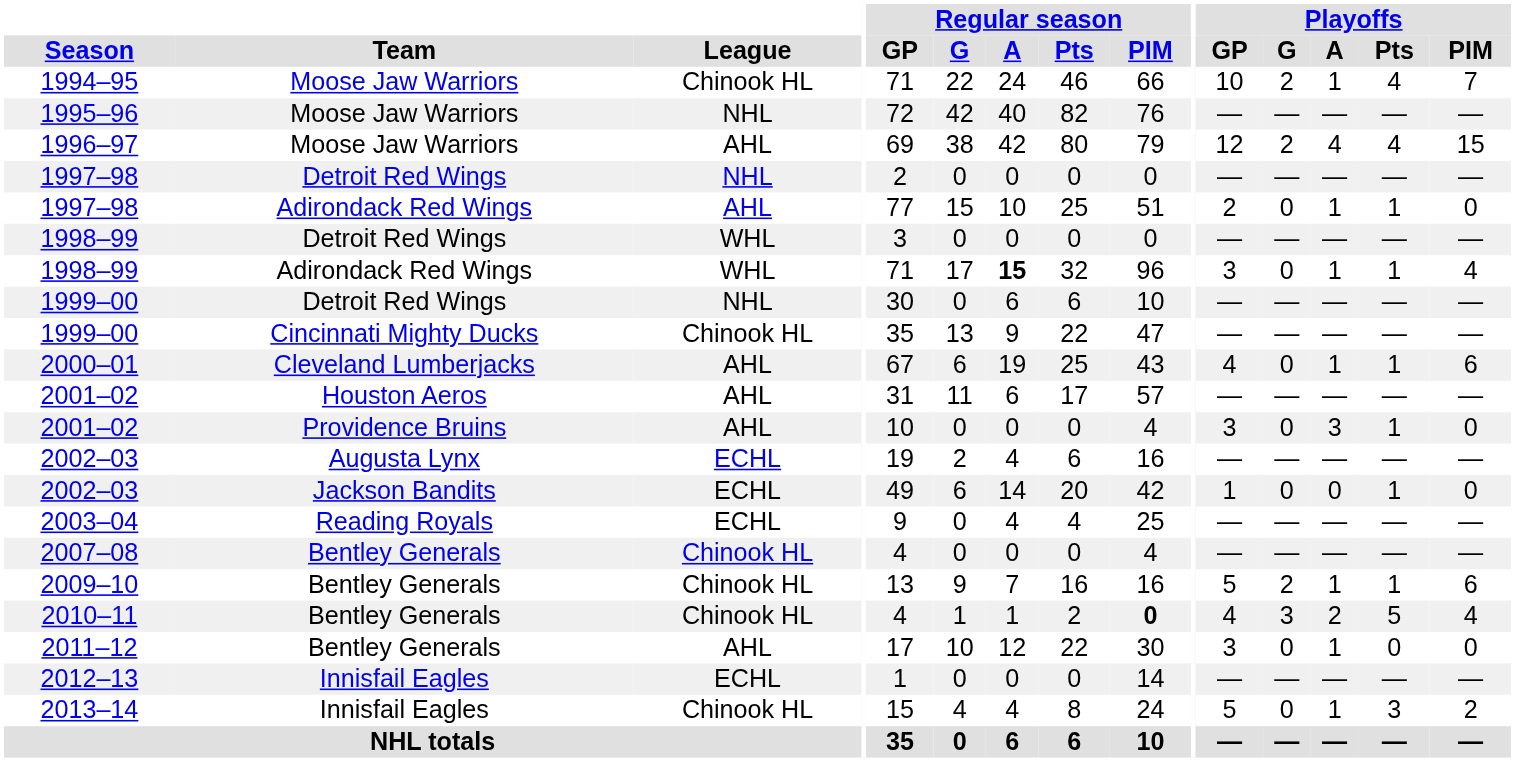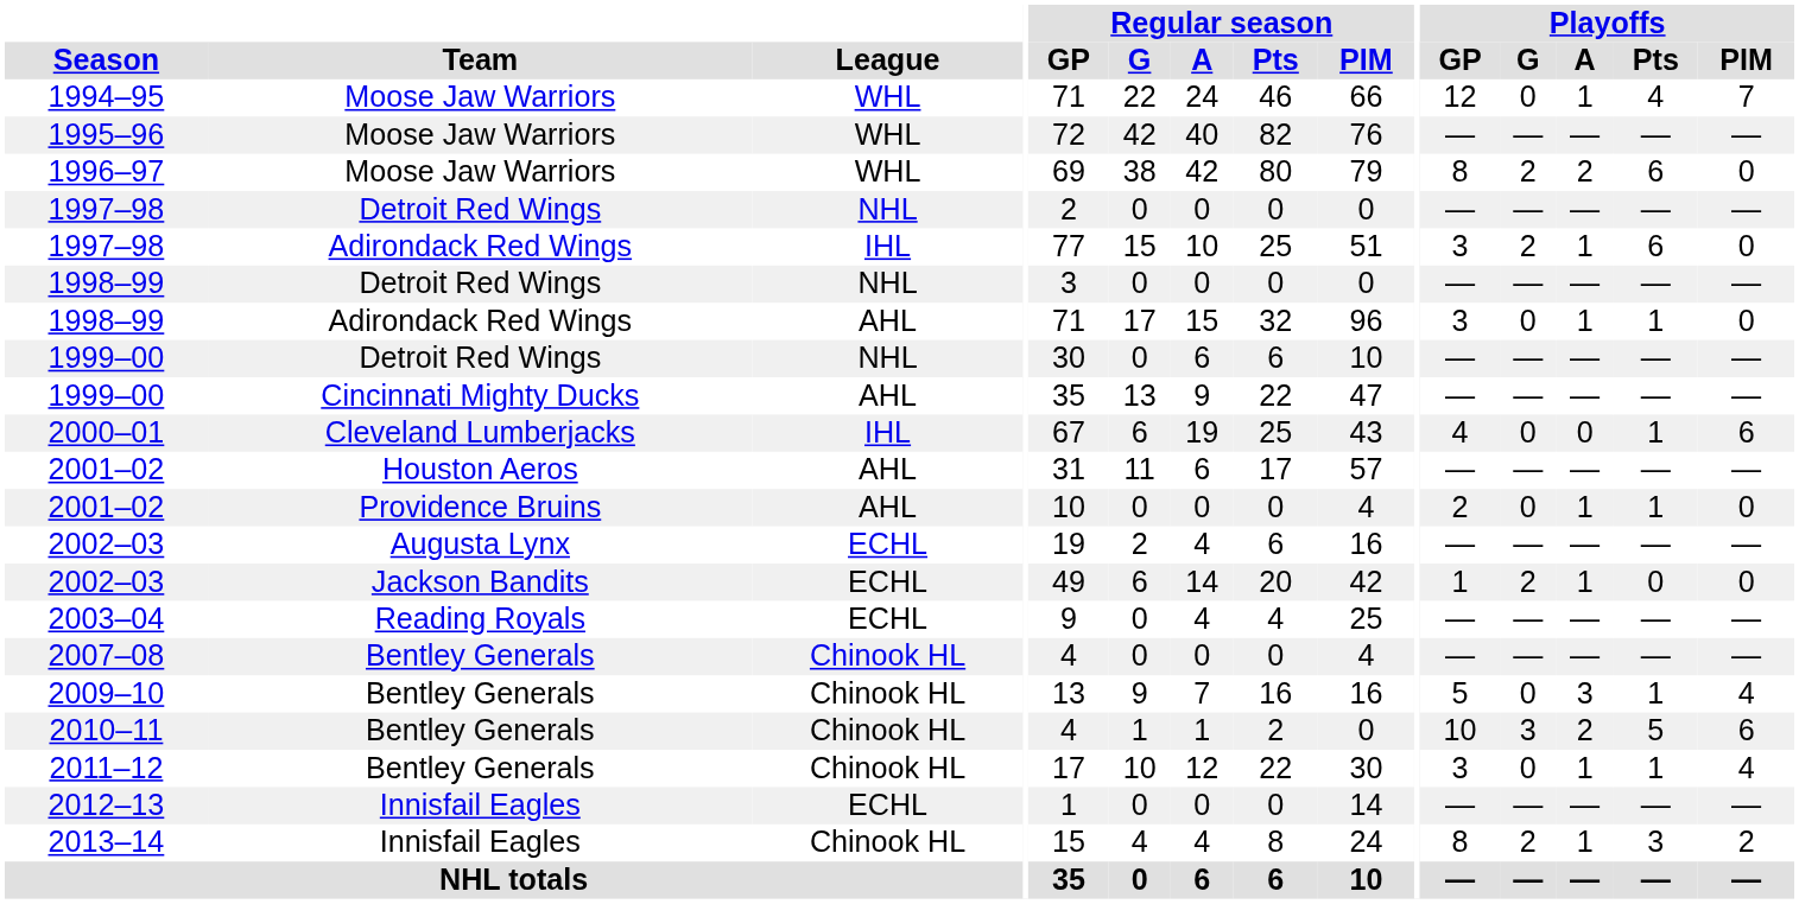 <table border="0" cellpadding="1" cellspacing="0" style="text-align:center; width:60em">
 <tr bgcolor="#e0e0e0">
 <th colspan="3" bgcolor="#ffffff"></th>
 <th rowspan="99" bgcolor="#ffffff"></th>
 <th colspan="5"><a href='#'>Regular season</a></th>
 <th rowspan="99" bgcolor="#ffffff"></th>
 <th colspan="5"><a href='#'>Playoffs</a></th>
 </tr>
 <tr bgcolor="#e0e0e0">
 <th><a href='#'>Season</a></th>
 <th>Team</th>
 <th>League</th>
 <th>GP</th>
 <th><a href='#'>G</a></th>
 <th><a href='#'>A</a></th>
 <th><a href='#'>Pts</a></th>
 <th><a href='#'>PIM</a></th>
 <th>GP</th>
 <th>G</th>
 <th>A</th>
 <th>Pts</th>
 <th>PIM</th>
 </tr>
 <tr>
 <td><a href='#'>1994–95</a></td>
 <td><a href='#'>Moose Jaw Warriors</a></td>
-<td>Chinook HL</td>
+<td><a href='#'>WHL</a></td>
 <td>71</td>
 <td>22</td>
 <td>24</td>
 <td>46</td>
 <td>66</td>
-<td>10</td>
-<td>2</td>
+<td>12</td>
+<td>0</td>
 <td>1</td>
 <td>4</td>
 <td>7</td>
 </tr>
 <tr bgcolor="#f0f0f0">
 <td><a href='#'>1995–96</a></td>
 <td>Moose Jaw Warriors</td>
-<td>NHL</td>
+<td>WHL</td>
 <td>72</td>
 <td>42</td>
 <td>40</td>
 <td>82</td>
 <td>76</td>
 <td>—</td>
 <td>—</td>
 <td>—</td>
 <td>—</td>
 <td>—</td>
 </tr>
 <tr>
 <td><a href='#'>1996–97</a></td>
 <td>Moose Jaw Warriors</td>
-<td>AHL</td>
+<td>WHL</td>
 <td>69</td>
 <td>38</td>
 <td>42</td>
 <td>80</td>
 <td>79</td>
-<td>12</td>
+<td>8</td>
 <td>2</td>
-<td>4</td>
-<td>4</td>
-<td>15</td>
+<td>2</td>
+<td>6</td>
+<td>0</td>
 </tr>
 <tr bgcolor="#f0f0f0">
 <td><a href='#'>1997–98</a></td>
 <td><a href='#'>Detroit Red Wings</a></td>
 <td><a href='#'>NHL</a></td>
 <td>2</td>
 <td>0</td>
 <td>0</td>
 <td>0</td>
 <td>0</td>
 <td>—</td>
 <td>—</td>
 <td>—</td>
 <td>—</td>
 <td>—</td>
 </tr>
 <tr>
 <td><a href='#'>1997–98</a></td>
 <td><a href='#'>Adirondack Red Wings</a></td>
-<td><a href='#'>AHL</a></td>
+<td><a href='#'>IHL</a></td>
 <td>77</td>
 <td>15</td>
 <td>10</td>
 <td>25</td>
 <td>51</td>
+<td>3</td>
 <td>2</td>
-<td>0</td>
 <td>1</td>
-<td>1</td>
+<td>6</td>
 <td>0</td>
 </tr>
 <tr bgcolor="#f0f0f0">
 <td><a href='#'>1998–99</a></td>
 <td>Detroit Red Wings</td>
-<td>WHL</td>
+<td>NHL</td>
 <td>3</td>
 <td>0</td>
 <td>0</td>
 <td>0</td>
 <td>0</td>
 <td>—</td>
 <td>—</td>
 <td>—</td>
 <td>—</td>
 <td>—</td>
 </tr>
 <tr>
 <td><a href='#'>1998–99</a></td>
 <td>Adirondack Red Wings</td>
-<td>WHL</td>
+<td>AHL</td>
 <td>71</td>
 <td>17</td>
-<td><strong>15</strong></td>
+<td>15</td>
 <td>32</td>
 <td>96</td>
 <td>3</td>
 <td>0</td>
 <td>1</td>
 <td>1</td>
-<td>4</td>
+<td>0</td>
 </tr>
 <tr bgcolor="#f0f0f0">
 <td><a href='#'>1999–00</a></td>
 <td>Detroit Red Wings</td>
 <td>NHL</td>
 <td>30</td>
 <td>0</td>
 <td>6</td>
 <td>6</td>
 <td>10</td>
 <td>—</td>
 <td>—</td>
 <td>—</td>
 <td>—</td>
 <td>—</td>
 </tr>
 <tr>
 <td><a href='#'>1999–00</a></td>
 <td><a href='#'>Cincinnati Mighty Ducks</a></td>
-<td>Chinook HL</td>
+<td>AHL</td>
 <td>35</td>
 <td>13</td>
 <td>9</td>
 <td>22</td>
 <td>47</td>
 <td>—</td>
 <td>—</td>
 <td>—</td>
 <td>—</td>
 <td>—</td>
 </tr>
 <tr bgcolor="#f0f0f0">
 <td><a href='#'>2000–01</a></td>
 <td><a href='#'>Cleveland Lumberjacks</a></td>
-<td>AHL</td>
+<td><a href='#'>IHL</a></td>
 <td>67</td>
 <td>6</td>
 <td>19</td>
 <td>25</td>
 <td>43</td>
 <td>4</td>
 <td>0</td>
-<td>1</td>
+<td>0</td>
 <td>1</td>
 <td>6</td>
 </tr>
 <tr>
 <td><a href='#'>2001–02</a></td>
 <td><a href='#'>Houston Aeros</a></td>
 <td>AHL</td>
 <td>31</td>
 <td>11</td>
 <td>6</td>
 <td>17</td>
 <td>57</td>
 <td>—</td>
 <td>—</td>
 <td>—</td>
 <td>—</td>
 <td>—</td>
 </tr>
 <tr bgcolor="#f0f0f0">
 <td><a href='#'>2001–02</a></td>
 <td><a href='#'>Providence Bruins</a></td>
 <td>AHL</td>
 <td>10</td>
 <td>0</td>
 <td>0</td>
 <td>0</td>
 <td>4</td>
-<td>3</td>
+<td>2</td>
 <td>0</td>
-<td>3</td>
+<td>1</td>
 <td>1</td>
 <td>0</td>
 </tr>
 <tr>
 <td><a href='#'>2002–03</a></td>
 <td><a href='#'>Augusta Lynx</a></td>
 <td><a href='#'>ECHL</a></td>
 <td>19</td>
 <td>2</td>
 <td>4</td>
 <td>6</td>
 <td>16</td>
 <td>—</td>
 <td>—</td>
 <td>—</td>
 <td>—</td>
 <td>—</td>
 </tr>
 <tr bgcolor="#f0f0f0">
 <td><a href='#'>2002–03</a></td>
 <td><a href='#'>Jackson Bandits</a></td>
 <td>ECHL</td>
 <td>49</td>
 <td>6</td>
 <td>14</td>
 <td>20</td>
 <td>42</td>
 <td>1</td>
+<td>2</td>
+<td>1</td>
 <td>0</td>
-<td>0</td>
-<td>1</td>
 <td>0</td>
 </tr>
 <tr>
 <td><a href='#'>2003–04</a></td>
 <td><a href='#'>Reading Royals</a></td>
 <td>ECHL</td>
 <td>9</td>
 <td>0</td>
 <td>4</td>
 <td>4</td>
 <td>25</td>
 <td>—</td>
 <td>—</td>
 <td>—</td>
 <td>—</td>
 <td>—</td>
 </tr>
 <tr bgcolor="#f0f0f0">
 <td><a href='#'>2007–08</a></td>
 <td><a href='#'>Bentley Generals</a></td>
 <td><a href='#'>Chinook HL</a></td>
 <td>4</td>
 <td>0</td>
 <td>0</td>
 <td>0</td>
 <td>4</td>
 <td>—</td>
 <td>—</td>
 <td>—</td>
 <td>—</td>
 <td>—</td>
 </tr>
 <tr>
 <td><a href='#'>2009–10</a></td>
 <td>Bentley Generals</td>
 <td>Chinook HL</td>
 <td>13</td>
 <td>9</td>
 <td>7</td>
 <td>16</td>
 <td>16</td>
 <td>5</td>
-<td>2</td>
+<td>0</td>
+<td>3</td>
 <td>1</td>
-<td>1</td>
-<td>6</td>
+<td>4</td>
 </tr>
 <tr bgcolor="#f0f0f0">
 <td><a href='#'>2010–11</a></td>
 <td>Bentley Generals</td>
 <td>Chinook HL</td>
 <td>4</td>
 <td>1</td>
 <td>1</td>
 <td>2</td>
-<td><strong>0</strong></td>
-<td>4</td>
+<td>0</td>
+<td>10</td>
 <td>3</td>
 <td>2</td>
 <td>5</td>
-<td>4</td>
+<td>6</td>
 </tr>
 <tr>
 <td><a href='#'>2011–12</a></td>
 <td>Bentley Generals</td>
-<td>AHL</td>
+<td>Chinook HL</td>
 <td>17</td>
 <td>10</td>
 <td>12</td>
 <td>22</td>
 <td>30</td>
 <td>3</td>
 <td>0</td>
 <td>1</td>
-<td>0</td>
-<td>0</td>
+<td>1</td>
+<td>4</td>
 </tr>
 <tr bgcolor="#f0f0f0">
 <td><a href='#'>2012–13</a></td>
 <td><a href='#'>Innisfail Eagles</a></td>
 <td>ECHL</td>
 <td>1</td>
 <td>0</td>
 <td>0</td>
 <td>0</td>
 <td>14</td>
 <td>—</td>
 <td>—</td>
 <td>—</td>
 <td>—</td>
 <td>—</td>
 </tr>
 <tr>
 <td><a href='#'>2013–14</a></td>
 <td>Innisfail Eagles</td>
 <td>Chinook HL</td>
 <td>15</td>
 <td>4</td>
 <td>4</td>
 <td>8</td>
 <td>24</td>
-<td>5</td>
-<td>0</td>
+<td>8</td>
+<td>2</td>
 <td>1</td>
 <td>3</td>
 <td>2</td>
 </tr>
 <tr>
 </tr>
 <tr ALIGN="center" bgcolor="#e0e0e0">
 <th colspan="3">NHL totals</th>
 <th ALIGN="center">35</th>
 <th ALIGN="center">0</th>
 <th ALIGN="center">6</th>
 <th ALIGN="center">6</th>
 <th ALIGN="center">10</th>
 <th ALIGN="center">—</th>
 <th ALIGN="center">—</th>
 <th ALIGN="center">—</th>
 <th ALIGN="center">—</th>
 <th ALIGN="center">—</th>
 </tr>
 </table>
